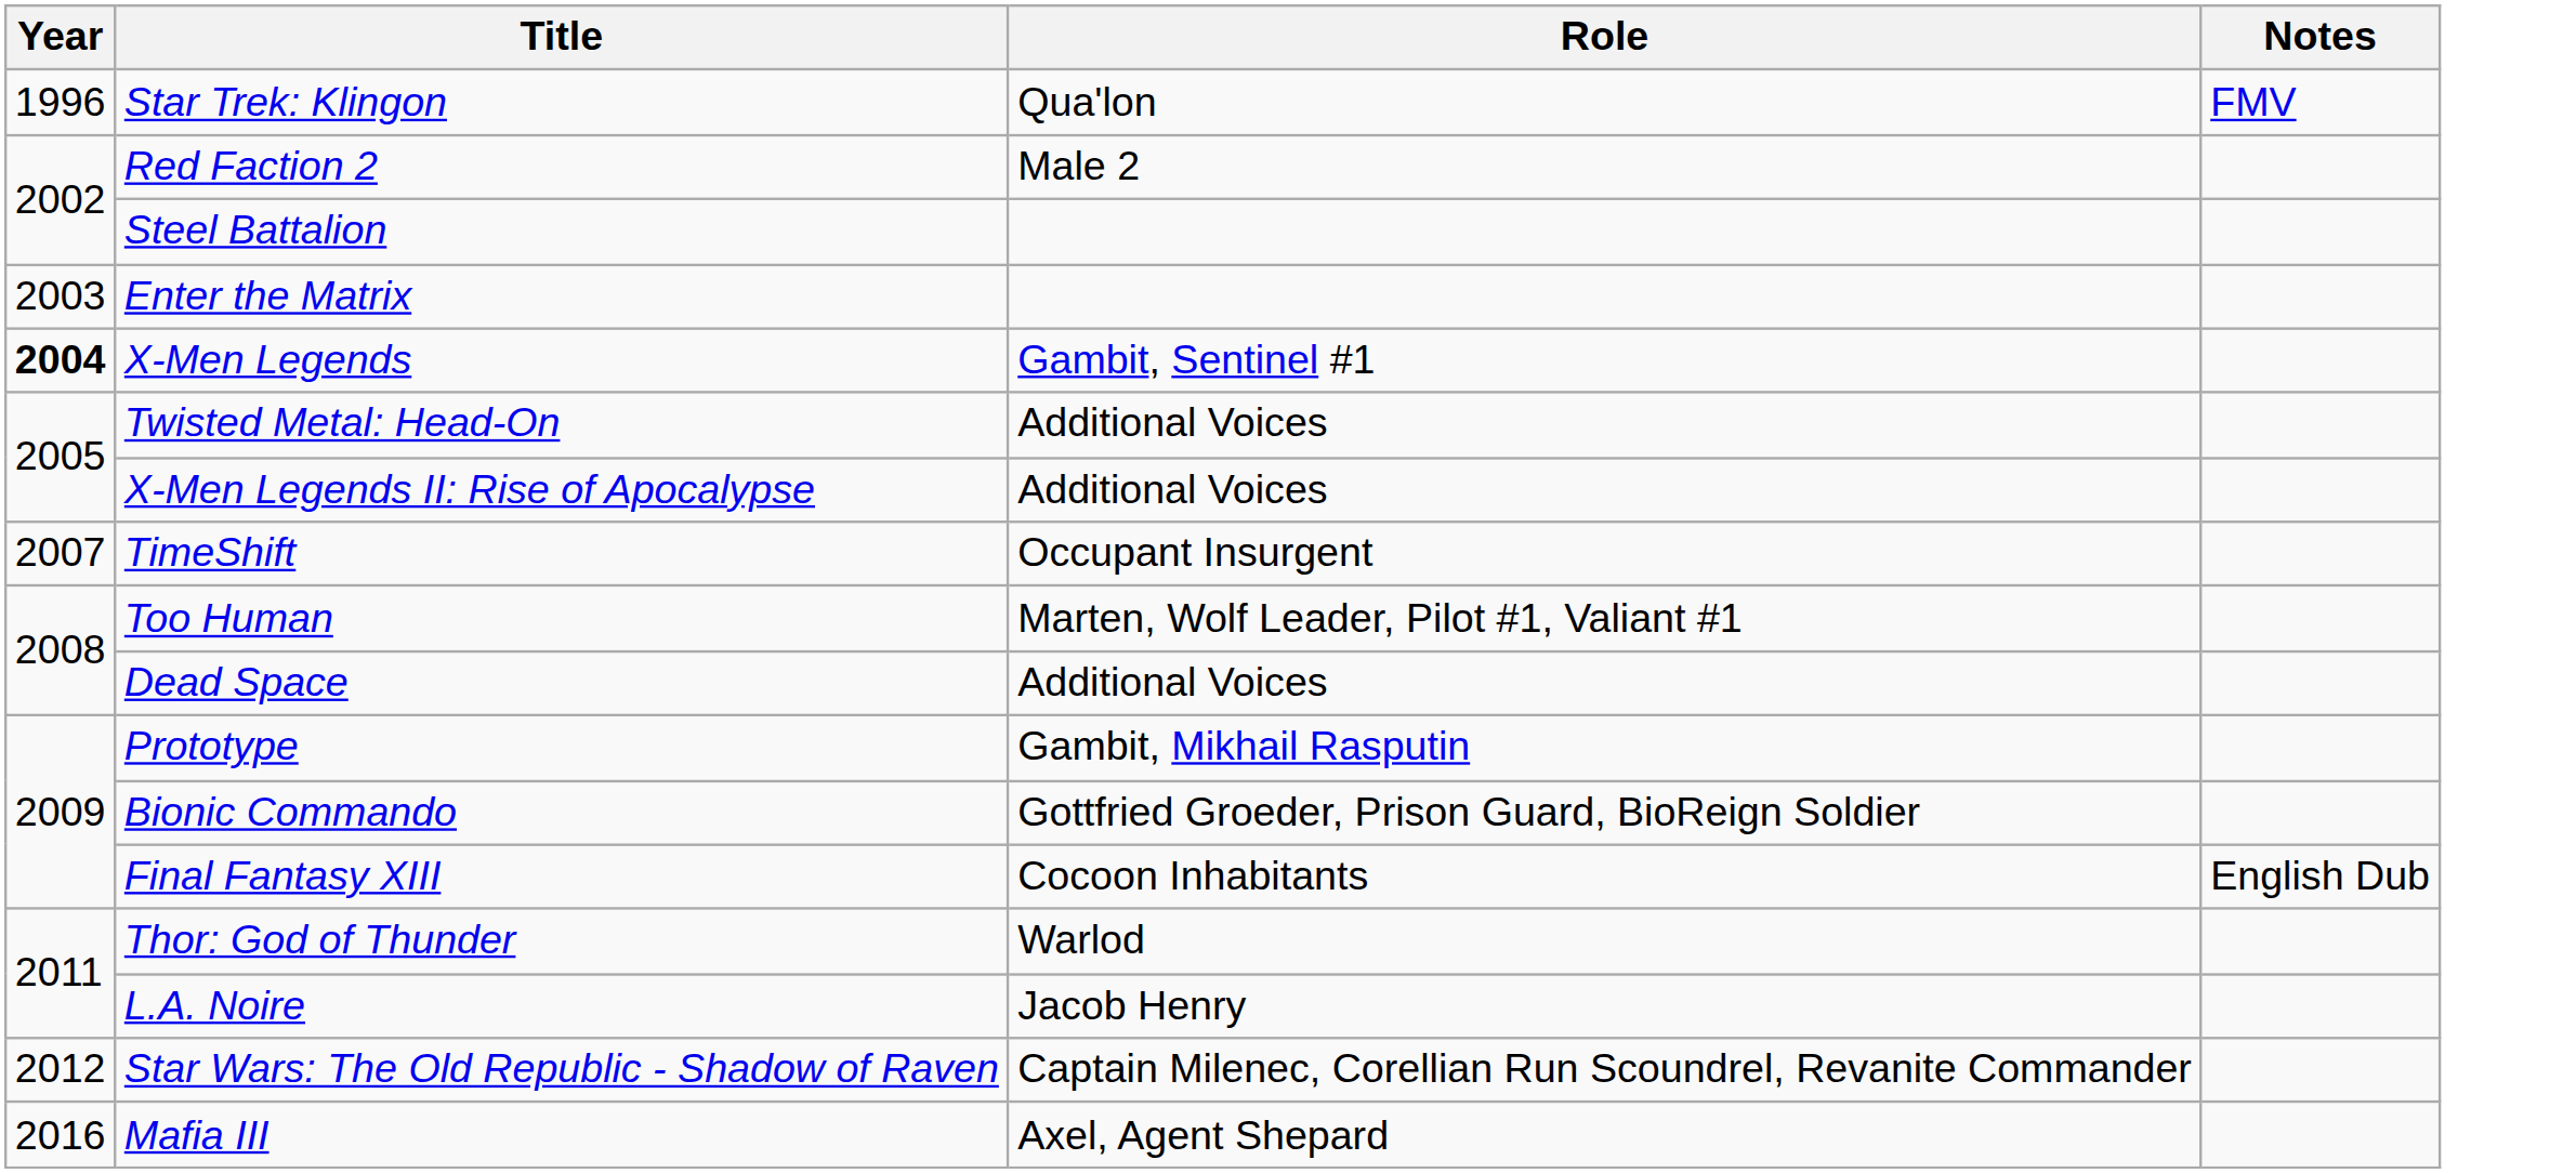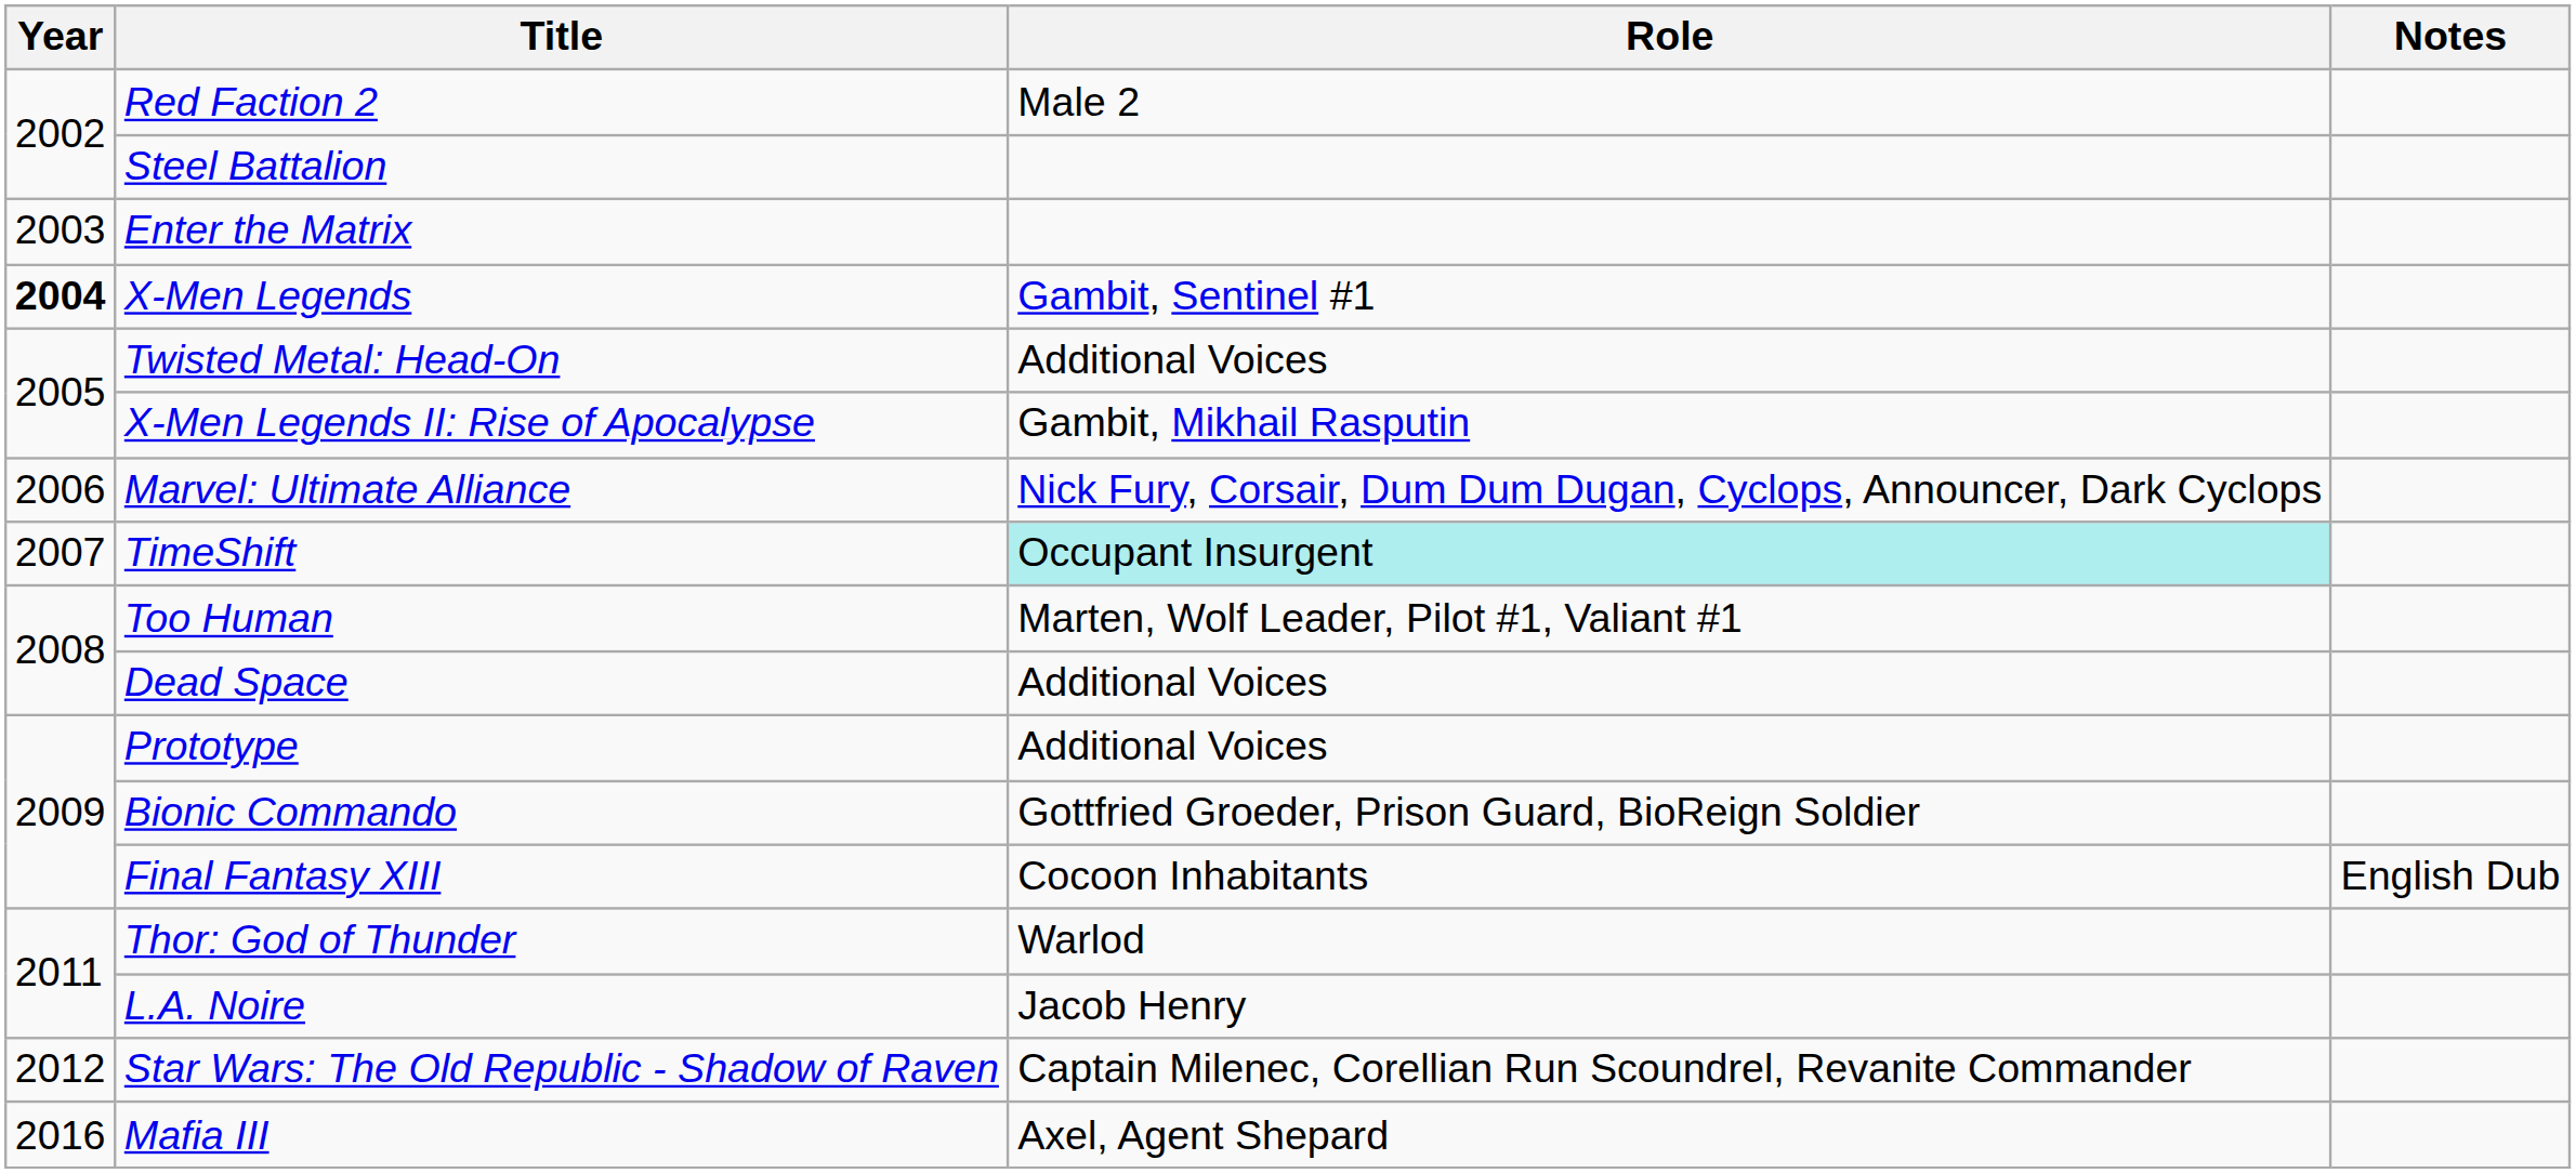 <table class="wikitable sortable plainrowheaders" style="white-space:nowrap">
 <tr>
 <th>Year</th>
 <th>Title</th>
 <th>Role</th>
 <th>Notes</th>
-</tr>
-<tr>
-<td>1996</td>
-<td><em><a href='#'>Star Trek: Klingon</a></em></td>
-<td>Qua'lon</td>
-<td><a href='#'>FMV</a></td>
 </tr>
 <tr>
 <td rowspan=2>2002</td>
 <td><em><a href='#'>Red Faction 2</a></em></td>
 <td>Male 2</td>
 <td></td>
 </tr>
 <tr>
 <td><em><a href='#'>Steel Battalion</a></em></td>
 <td></td>
 <td></td>
 </tr>
 <tr>
 <td>2003</td>
 <td><em><a href='#'>Enter the Matrix</a></em></td>
 <td></td>
 <td></td>
 </tr>
 <tr>
 <td><strong>2004</strong></td>
 <td><em><a href='#'>X-Men Legends</a></em></td>
 <td><a href='#'>Gambit</a>, <a href='#'>Sentinel</a> #1</td>
 <td></td>
 </tr>
 <tr>
 <td rowspan=2>2005</td>
 <td><em><a href='#'>Twisted Metal: Head-On</a></em></td>
 <td>Additional Voices</td>
 <td></td>
 </tr>
 <tr>
 <td><em><a href='#'>X-Men Legends II: Rise of Apocalypse</a></em></td>
-<td>Additional Voices</td>
+<td>Gambit, <a href='#'>Mikhail Rasputin</a></td>
+<td></td>
+</tr>
+<tr>
+<td>2006</td>
+<td><em><a href='#'>Marvel: Ultimate Alliance</a></em></td>
+<td><a href='#'>Nick Fury</a>, <a href='#'>Corsair</a>, <a href='#'>Dum Dum Dugan</a>, <a href='#'>Cyclops</a>, Announcer, Dark Cyclops</td>
 <td></td>
 </tr>
 <tr>
 <td>2007</td>
 <td><em><a href='#'>TimeShift</a></em></td>
-<td>Occupant Insurgent</td>
+<td style="background: paleturquoise;">Occupant Insurgent</td>
 <td></td>
 </tr>
 <tr>
 <td rowspan=2>2008</td>
 <td><em><a href='#'>Too Human</a></em></td>
 <td>Marten, Wolf Leader, Pilot #1, Valiant #1</td>
 <td></td>
 </tr>
 <tr>
 <td><em><a href='#'>Dead Space</a></em></td>
 <td>Additional Voices</td>
 <td></td>
 </tr>
 <tr>
 <td rowspan=3>2009</td>
 <td><em><a href='#'>Prototype</a></em></td>
-<td>Gambit, <a href='#'>Mikhail Rasputin</a></td>
+<td>Additional Voices</td>
 <td></td>
 </tr>
 <tr>
 <td><em><a href='#'>Bionic Commando</a></em></td>
 <td>Gottfried Groeder, Prison Guard, BioReign Soldier</td>
 <td></td>
 </tr>
 <tr>
 <td><em><a href='#'>Final Fantasy XIII</a></em></td>
 <td>Cocoon Inhabitants</td>
 <td>English Dub</td>
 </tr>
 <tr>
 <td rowspan=2>2011</td>
 <td><em><a href='#'>Thor: God of Thunder</a></em></td>
 <td>Warlod</td>
 <td></td>
 </tr>
 <tr>
 <td><em><a href='#'>L.A. Noire</a></em></td>
 <td>Jacob Henry</td>
 <td></td>
 </tr>
 <tr>
 <td>2012</td>
 <td><em><a href='#'>Star Wars: The Old Republic - Shadow of Raven</a></em></td>
 <td>Captain Milenec, Corellian Run Scoundrel, Revanite Commander</td>
 <td></td>
 </tr>
 <tr>
 <td>2016</td>
 <td><em><a href='#'>Mafia III</a></em></td>
 <td>Axel, Agent Shepard</td>
 <td></td>
 </tr>
 </table>
